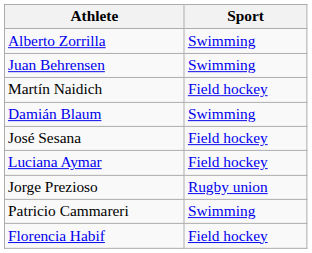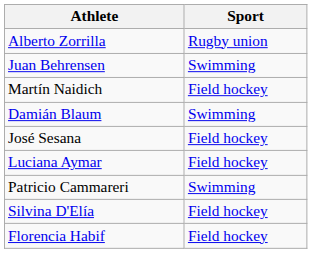 <table class="wikitable sortable" style="text-align:left">
 <tr>
 <th width=180px>Athlete</th>
 <th width=120px>Sport</th>
 </tr>
 <tr>
 <td> <a href='#'>Alberto Zorrilla</a></td>
-<td><a href='#'>Swimming</a></td>
+<td><a href='#'>Rugby union</a></td>
 </tr>
 <tr>
 <td> <a href='#'>Juan Behrensen</a></td>
 <td><a href='#'>Swimming</a></td>
 </tr>
 <tr>
 <td> Martín Naidich </td>
 <td><a href='#'>Field hockey</a></td>
 </tr>
 <tr>
 <td> <a href='#'>Damián Blaum</a></td>
 <td><a href='#'>Swimming</a></td>
 </tr>
 <tr>
 <td>  José Sesana </td>
 <td><a href='#'>Field hockey</a></td>
 </tr>
 <tr>
 <td> <a href='#'>Luciana Aymar</a></td>
 <td><a href='#'>Field hockey</a></td>
 </tr>
 <tr>
-<td> Jorge Prezioso </td>
-<td><a href='#'>Rugby union</a></td>
+<td> Patricio Cammareri </td>
+<td><a href='#'>Swimming</a></td>
 </tr>
 <tr>
-<td> Patricio Cammareri </td>
-<td><a href='#'>Swimming</a></td>
+<td> <a href='#'>Silvina D'Elía</a></td>
+<td><a href='#'>Field hockey</a></td>
 </tr>
 <tr>
 <td> <a href='#'>Florencia Habif</a></td>
 <td><a href='#'>Field hockey</a></td>
 </tr>
 </table>
